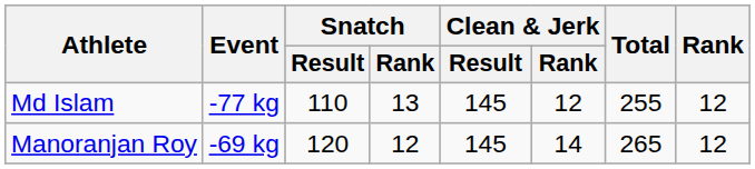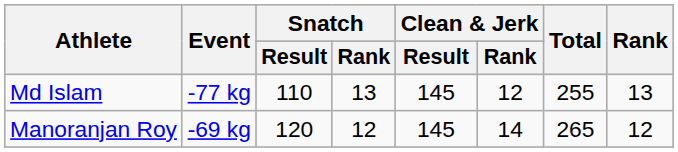 <table class="wikitable" style="font-size:90%">
 <tr>
 <th rowspan="2">Athlete</th>
 <th rowspan="2">Event</th>
 <th colspan="2">Snatch</th>
 <th colspan="2">Clean & Jerk</th>
 <th rowspan="2">Total</th>
 <th rowspan="2">Rank</th>
 </tr>
 <tr style="font-size:95%">
 <th>Result</th>
 <th>Rank</th>
 <th>Result</th>
 <th>Rank</th>
 </tr>
 <tr align=center>
 <td align=left><a href='#'>Md Islam</a></td>
 <td align=left><a href='#'>-77 kg</a></td>
 <td>110</td>
 <td>13</td>
 <td>145</td>
 <td>12</td>
 <td>255</td>
-<td>12</td>
+<td>13</td>
 </tr>
 <tr align=center>
 <td align=left><a href='#'>Manoranjan Roy</a></td>
 <td align=left><a href='#'>-69 kg</a></td>
 <td>120</td>
 <td>12</td>
 <td>145</td>
 <td>14</td>
 <td>265</td>
 <td>12</td>
 </tr>
 </table>
